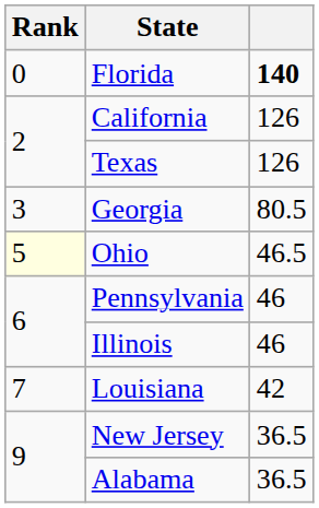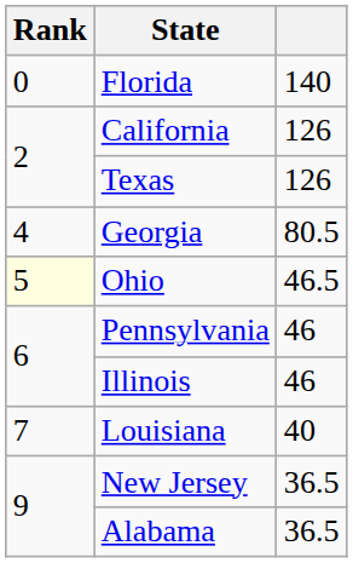 <table class="wikitable sortable">
 <tr>
 <th>Rank</th>
 <th>State</th>
 <th></th>
 </tr>
 <tr>
 <td>0</td>
 <td><a href='#'>Florida</a></td>
-<td><strong>140 </strong></td>
+<td>140 </td>
 </tr>
 <tr>
 <td rowspan=2>2</td>
 <td><a href='#'>California</a></td>
 <td>126 </td>
 </tr>
 <tr>
 <td><a href='#'>Texas</a></td>
 <td>126 </td>
 </tr>
 <tr>
-<td>3</td>
+<td>4</td>
 <td><a href='#'>Georgia</a></td>
 <td>80.5 </td>
 </tr>
 <tr>
 <td style="background: lightyellow;">5</td>
 <td><a href='#'>Ohio</a></td>
 <td>46.5 </td>
 </tr>
 <tr>
 <td rowspan=2>6</td>
 <td><a href='#'>Pennsylvania</a></td>
 <td>46 </td>
 </tr>
 <tr>
 <td><a href='#'>Illinois</a></td>
 <td>46 </td>
 </tr>
 <tr>
 <td>7</td>
 <td><a href='#'>Louisiana</a></td>
-<td>42 </td>
+<td>40 </td>
 </tr>
 <tr>
 <td rowspan=2>9</td>
 <td><a href='#'>New Jersey</a></td>
 <td>36.5 </td>
 </tr>
 <tr>
 <td><a href='#'>Alabama</a></td>
 <td>36.5 </td>
 </tr>
 </table>
